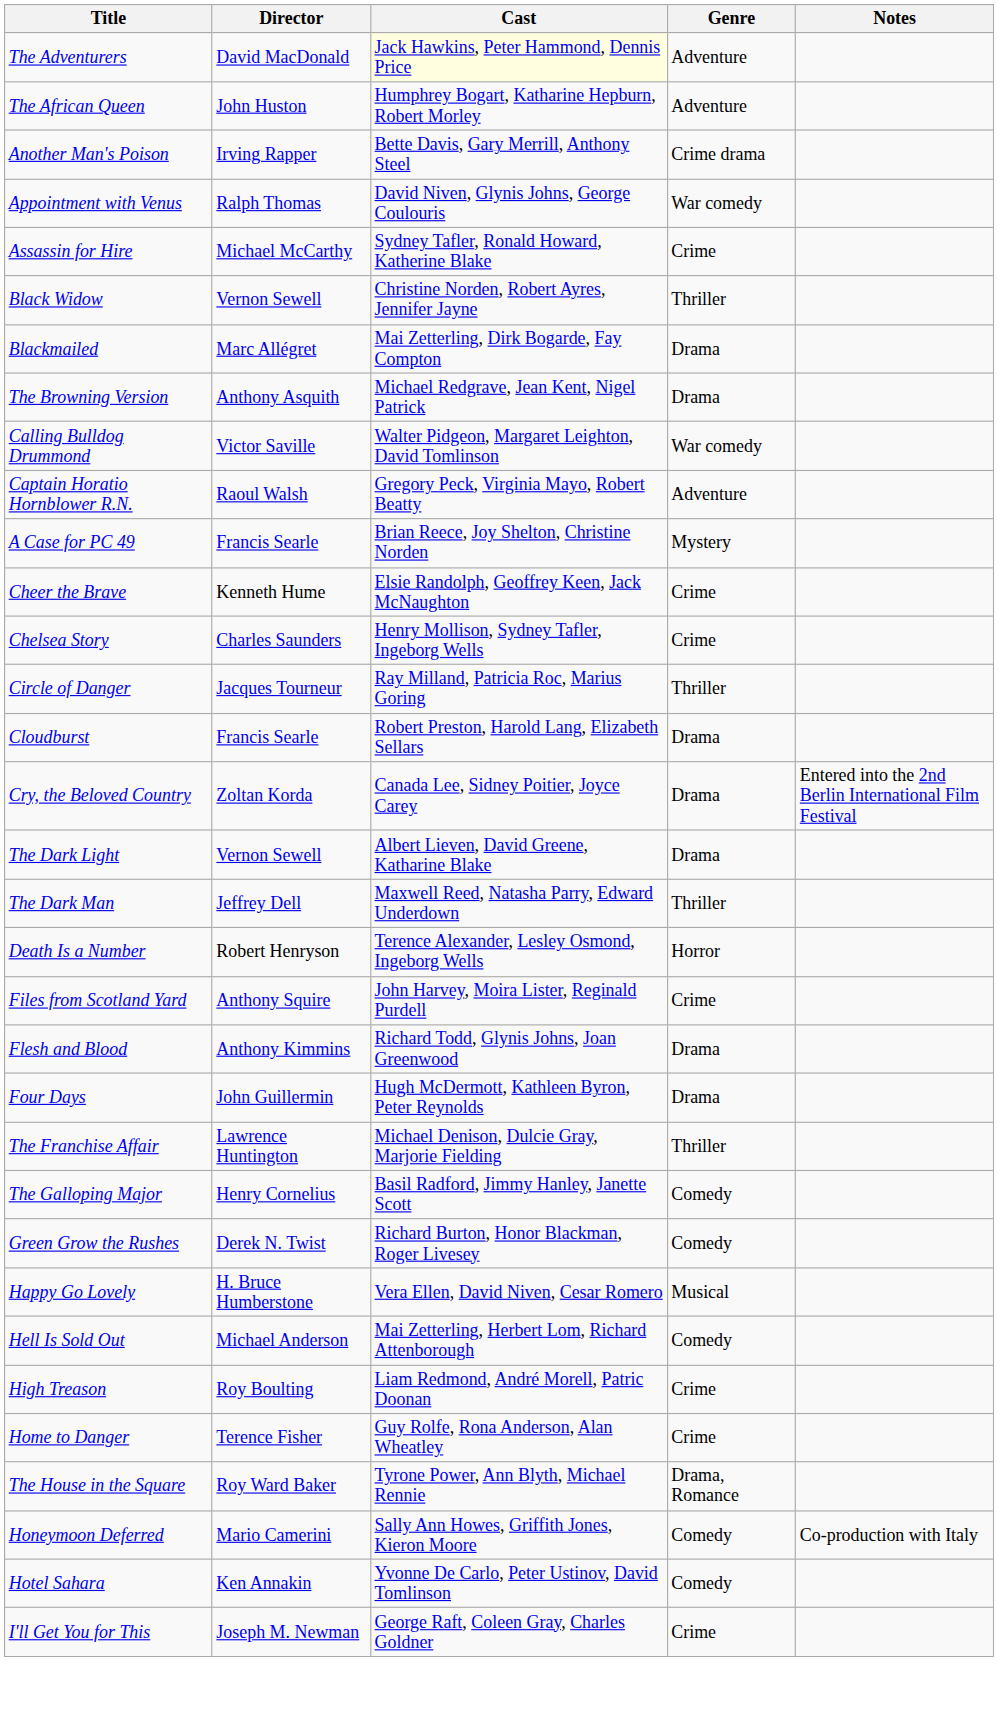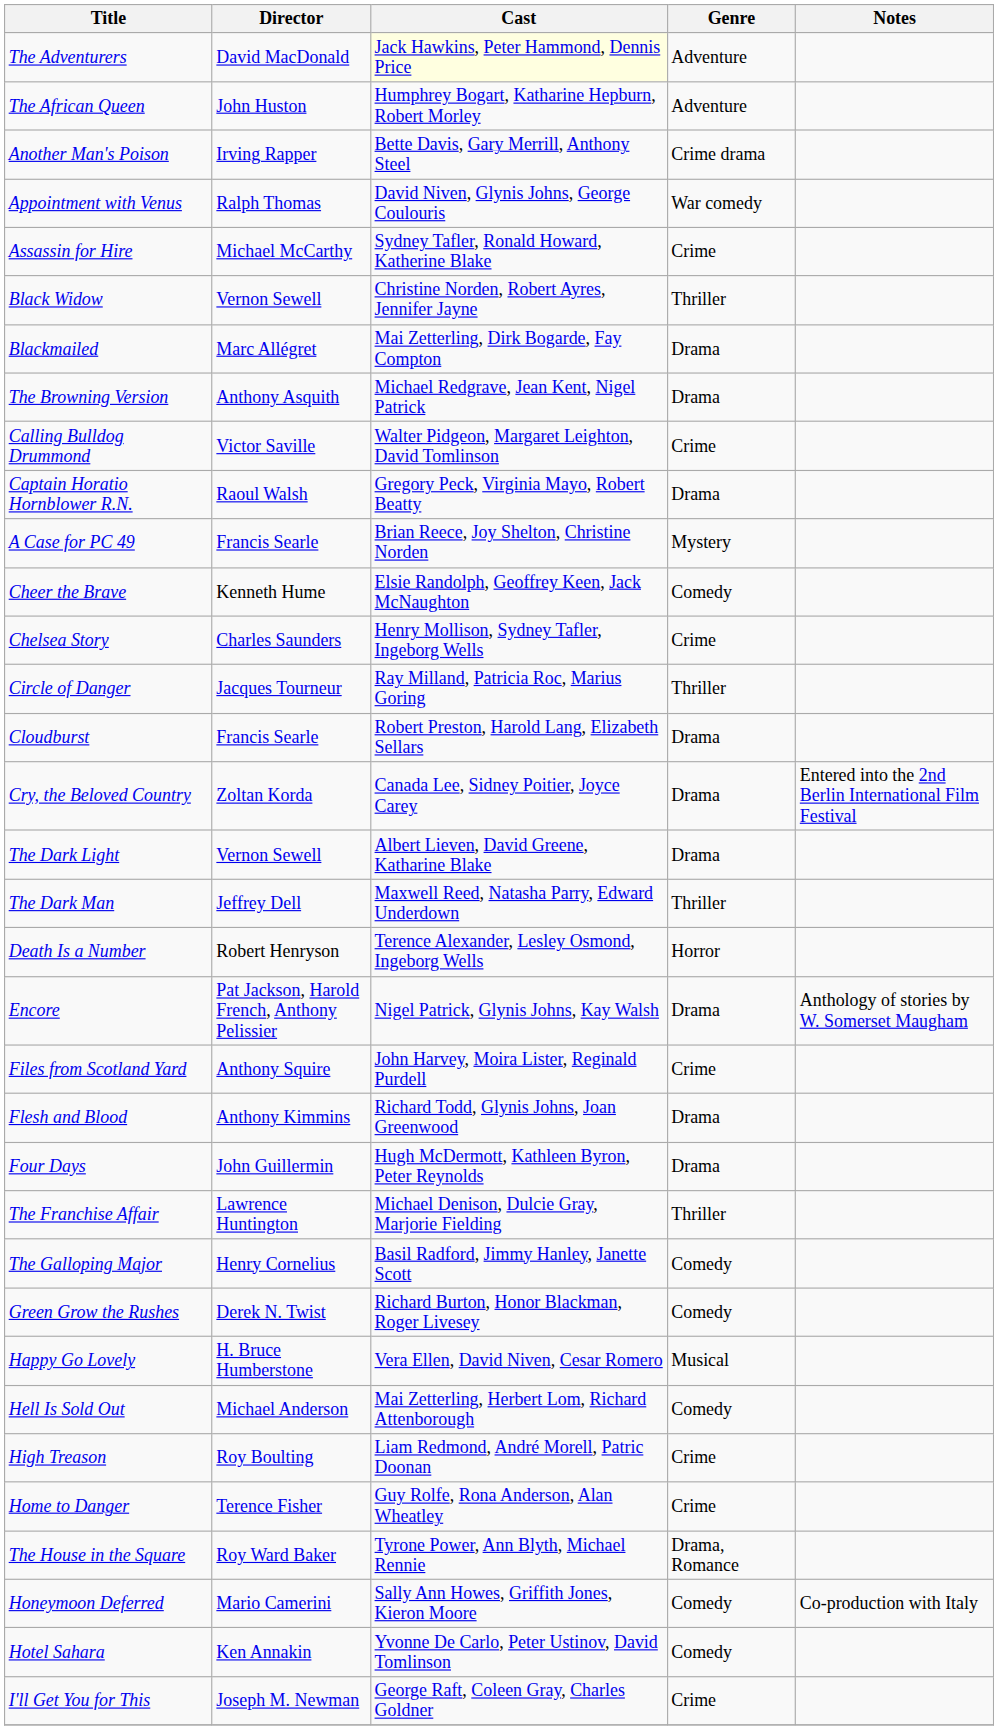 <table class="wikitable" style="width:100%;">
 <tr>
 <th style="width:21%;">Title</th>
 <th style="width:16%;">Director</th>
 <th style="width:30%;">Cast</th>
 <th style="width:13%;">Genre</th>
 <th style="width:20%;">Notes</th>
 </tr>
 <tr>
 <td><em><a href='#'>The Adventurers</a></em></td>
 <td><a href='#'>David MacDonald</a></td>
 <td style="background: lightyellow;"><a href='#'>Jack Hawkins</a>, <a href='#'>Peter Hammond</a>, <a href='#'>Dennis Price</a></td>
 <td>Adventure</td>
 <td></td>
 </tr>
 <tr>
 <td><em><a href='#'>The African Queen</a></em></td>
 <td><a href='#'>John Huston</a></td>
 <td><a href='#'>Humphrey Bogart</a>, <a href='#'>Katharine Hepburn</a>, <a href='#'>Robert Morley</a></td>
 <td>Adventure</td>
 <td></td>
 </tr>
 <tr>
 <td><em><a href='#'>Another Man's Poison</a></em></td>
 <td><a href='#'>Irving Rapper</a></td>
 <td><a href='#'>Bette Davis</a>, <a href='#'>Gary Merrill</a>, <a href='#'>Anthony Steel</a></td>
 <td>Crime drama</td>
 <td></td>
 </tr>
 <tr>
 <td><em><a href='#'>Appointment with Venus</a></em></td>
 <td><a href='#'>Ralph Thomas</a></td>
 <td><a href='#'>David Niven</a>, <a href='#'>Glynis Johns</a>, <a href='#'>George Coulouris</a></td>
 <td>War comedy</td>
 <td></td>
 </tr>
 <tr>
 <td><em><a href='#'>Assassin for Hire</a></em></td>
 <td><a href='#'>Michael McCarthy</a></td>
 <td><a href='#'>Sydney Tafler</a>, <a href='#'>Ronald Howard</a>, <a href='#'>Katherine Blake</a></td>
 <td>Crime</td>
 <td></td>
 </tr>
 <tr>
 <td><em><a href='#'>Black Widow</a></em></td>
 <td><a href='#'>Vernon Sewell</a></td>
 <td><a href='#'>Christine Norden</a>, <a href='#'>Robert Ayres</a>, <a href='#'>Jennifer Jayne</a></td>
 <td>Thriller</td>
 <td></td>
 </tr>
 <tr>
 <td><em><a href='#'>Blackmailed</a></em></td>
 <td><a href='#'>Marc Allégret</a></td>
 <td><a href='#'>Mai Zetterling</a>, <a href='#'>Dirk Bogarde</a>, <a href='#'>Fay Compton</a></td>
 <td>Drama</td>
 <td></td>
 </tr>
 <tr>
 <td><em><a href='#'>The Browning Version</a></em></td>
 <td><a href='#'>Anthony Asquith</a></td>
 <td><a href='#'>Michael Redgrave</a>, <a href='#'>Jean Kent</a>, <a href='#'>Nigel Patrick</a></td>
 <td>Drama</td>
 <td></td>
 </tr>
 <tr>
 <td><em><a href='#'>Calling Bulldog Drummond</a></em></td>
 <td><a href='#'>Victor Saville</a></td>
 <td><a href='#'>Walter Pidgeon</a>, <a href='#'>Margaret Leighton</a>, <a href='#'>David Tomlinson</a></td>
-<td>War comedy</td>
+<td>Crime</td>
 <td></td>
 </tr>
 <tr>
 <td><em><a href='#'>Captain Horatio Hornblower R.N.</a></em></td>
 <td><a href='#'>Raoul Walsh</a></td>
 <td><a href='#'>Gregory Peck</a>, <a href='#'>Virginia Mayo</a>, <a href='#'>Robert Beatty</a></td>
-<td>Adventure</td>
+<td>Drama</td>
 <td></td>
 </tr>
 <tr>
 <td><em><a href='#'>A Case for PC 49</a></em></td>
 <td><a href='#'>Francis Searle</a></td>
 <td><a href='#'>Brian Reece</a>, <a href='#'>Joy Shelton</a>, <a href='#'>Christine Norden</a></td>
 <td>Mystery</td>
 <td></td>
 </tr>
 <tr>
 <td><em><a href='#'>Cheer the Brave</a></em></td>
 <td>Kenneth Hume</td>
 <td><a href='#'>Elsie Randolph</a>, <a href='#'>Geoffrey Keen</a>, <a href='#'>Jack McNaughton</a></td>
-<td>Crime</td>
+<td>Comedy</td>
 <td></td>
 </tr>
 <tr>
 <td><em><a href='#'>Chelsea Story</a></em></td>
 <td><a href='#'>Charles Saunders</a></td>
 <td><a href='#'>Henry Mollison</a>, <a href='#'>Sydney Tafler</a>, <a href='#'>Ingeborg Wells</a></td>
 <td>Crime</td>
 <td></td>
 </tr>
 <tr>
 <td><em><a href='#'>Circle of Danger</a></em></td>
 <td><a href='#'>Jacques Tourneur</a></td>
 <td><a href='#'>Ray Milland</a>, <a href='#'>Patricia Roc</a>, <a href='#'>Marius Goring</a></td>
 <td>Thriller</td>
 <td></td>
 </tr>
 <tr>
 <td><em><a href='#'>Cloudburst</a></em></td>
 <td><a href='#'>Francis Searle</a></td>
 <td><a href='#'>Robert Preston</a>, <a href='#'>Harold Lang</a>, <a href='#'>Elizabeth Sellars</a></td>
 <td>Drama</td>
 <td></td>
 </tr>
 <tr>
 <td><em><a href='#'>Cry, the Beloved Country</a></em></td>
 <td><a href='#'>Zoltan Korda</a></td>
 <td><a href='#'>Canada Lee</a>, <a href='#'>Sidney Poitier</a>, <a href='#'>Joyce Carey</a></td>
 <td>Drama</td>
 <td>Entered into the <a href='#'>2nd Berlin International Film Festival</a></td>
 </tr>
 <tr>
 <td><em><a href='#'>The Dark Light</a></em></td>
 <td><a href='#'>Vernon Sewell</a></td>
 <td><a href='#'>Albert Lieven</a>, <a href='#'>David Greene</a>, <a href='#'>Katharine Blake</a></td>
 <td>Drama</td>
 <td></td>
 </tr>
 <tr>
 <td><em><a href='#'>The Dark Man</a></em></td>
 <td><a href='#'>Jeffrey Dell</a></td>
 <td><a href='#'>Maxwell Reed</a>, <a href='#'>Natasha Parry</a>, <a href='#'>Edward Underdown</a></td>
 <td>Thriller</td>
 <td></td>
 </tr>
 <tr>
 <td><em><a href='#'>Death Is a Number</a></em></td>
 <td>Robert Henryson</td>
 <td><a href='#'>Terence Alexander</a>, <a href='#'>Lesley Osmond</a>, <a href='#'>Ingeborg Wells</a></td>
 <td>Horror</td>
 <td></td>
+</tr>
+<tr>
+<td><em><a href='#'>Encore</a></em></td>
+<td><a href='#'>Pat Jackson</a>, <a href='#'>Harold French</a>, <a href='#'>Anthony Pelissier</a></td>
+<td><a href='#'>Nigel Patrick</a>, <a href='#'>Glynis Johns</a>, <a href='#'>Kay Walsh</a></td>
+<td>Drama</td>
+<td>Anthology of stories by <a href='#'>W. Somerset Maugham</a></td>
 </tr>
 <tr>
 <td><em><a href='#'>Files from Scotland Yard</a></em></td>
 <td><a href='#'>Anthony Squire</a></td>
 <td><a href='#'>John Harvey</a>, <a href='#'>Moira Lister</a>, <a href='#'>Reginald Purdell</a></td>
 <td>Crime</td>
 <td></td>
 </tr>
 <tr>
 <td><em><a href='#'>Flesh and Blood</a></em></td>
 <td><a href='#'>Anthony Kimmins</a></td>
 <td><a href='#'>Richard Todd</a>, <a href='#'>Glynis Johns</a>, <a href='#'>Joan Greenwood</a></td>
 <td>Drama</td>
 <td></td>
 </tr>
 <tr>
 <td><em><a href='#'>Four Days</a></em></td>
 <td><a href='#'>John Guillermin</a></td>
 <td><a href='#'>Hugh McDermott</a>, <a href='#'>Kathleen Byron</a>, <a href='#'>Peter Reynolds</a></td>
 <td>Drama</td>
 <td></td>
 </tr>
 <tr>
 <td><em><a href='#'>The Franchise Affair</a></em></td>
 <td><a href='#'>Lawrence Huntington</a></td>
 <td><a href='#'>Michael Denison</a>, <a href='#'>Dulcie Gray</a>, <a href='#'>Marjorie Fielding</a></td>
 <td>Thriller</td>
 <td></td>
 </tr>
 <tr>
 <td><em><a href='#'>The Galloping Major</a></em></td>
 <td><a href='#'>Henry Cornelius</a></td>
 <td><a href='#'>Basil Radford</a>, <a href='#'>Jimmy Hanley</a>, <a href='#'>Janette Scott</a></td>
 <td>Comedy</td>
 <td></td>
 </tr>
 <tr>
 <td><em><a href='#'>Green Grow the Rushes</a></em></td>
 <td><a href='#'>Derek N. Twist</a></td>
 <td><a href='#'>Richard Burton</a>, <a href='#'>Honor Blackman</a>, <a href='#'>Roger Livesey</a></td>
 <td>Comedy</td>
 <td></td>
 </tr>
 <tr>
 <td><em><a href='#'>Happy Go Lovely</a></em></td>
 <td><a href='#'>H. Bruce Humberstone</a></td>
 <td><a href='#'>Vera Ellen</a>, <a href='#'>David Niven</a>, <a href='#'>Cesar Romero</a></td>
 <td>Musical</td>
 <td></td>
 </tr>
 <tr>
 <td><em><a href='#'>Hell Is Sold Out</a></em></td>
 <td><a href='#'>Michael Anderson</a></td>
 <td><a href='#'>Mai Zetterling</a>, <a href='#'>Herbert Lom</a>, <a href='#'>Richard Attenborough</a></td>
 <td>Comedy</td>
 <td></td>
 </tr>
 <tr>
 <td><em><a href='#'>High Treason</a></em></td>
 <td><a href='#'>Roy Boulting</a></td>
 <td><a href='#'>Liam Redmond</a>, <a href='#'>André Morell</a>, <a href='#'>Patric Doonan</a></td>
 <td>Crime</td>
 <td></td>
 </tr>
 <tr>
 <td><em><a href='#'>Home to Danger</a></em></td>
 <td><a href='#'>Terence Fisher</a></td>
 <td><a href='#'>Guy Rolfe</a>, <a href='#'>Rona Anderson</a>, <a href='#'>Alan Wheatley</a></td>
 <td>Crime</td>
 <td></td>
 </tr>
 <tr>
 <td><em><a href='#'>The House in the Square</a></em></td>
 <td><a href='#'>Roy Ward Baker</a></td>
 <td><a href='#'>Tyrone Power</a>, <a href='#'>Ann Blyth</a>, <a href='#'>Michael Rennie</a></td>
 <td>Drama, Romance</td>
 <td></td>
 </tr>
 <tr>
 <td><em><a href='#'>Honeymoon Deferred</a></em></td>
 <td><a href='#'>Mario Camerini</a></td>
 <td><a href='#'>Sally Ann Howes</a>, <a href='#'>Griffith Jones</a>, <a href='#'>Kieron Moore</a></td>
 <td>Comedy</td>
 <td>Co-production with Italy</td>
 </tr>
 <tr>
 <td><em><a href='#'>Hotel Sahara</a></em></td>
 <td><a href='#'>Ken Annakin</a></td>
 <td><a href='#'>Yvonne De Carlo</a>, <a href='#'>Peter Ustinov</a>, <a href='#'>David Tomlinson</a></td>
 <td>Comedy</td>
 <td></td>
 </tr>
 <tr>
 <td><em><a href='#'>I'll Get You for This</a></em></td>
 <td><a href='#'>Joseph M. Newman</a></td>
 <td><a href='#'>George Raft</a>, <a href='#'>Coleen Gray</a>, <a href='#'>Charles Goldner</a></td>
 <td>Crime</td>
 <td></td>
 </tr>
 <tr>
 </tr>
 </table>
